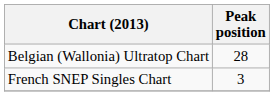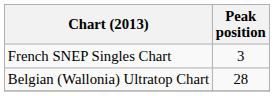 <table class="wikitable sortable">
 <tr>
 <th>Chart (2013)</th>
 <th>Peak<br>position</th>
 </tr>
 <tr>
+<td>French SNEP Singles Chart</td>
+<td style="text-align:center;">3</td>
+</tr>
+<tr>
 <td>Belgian (Wallonia) Ultratop Chart</td>
 <td style="text-align:center;">28</td>
 </tr>
 <tr>
-<td>French SNEP Singles Chart</td>
-<td style="text-align:center;">3</td>
-</tr>
-<tr>
 </tr>
 </table>
